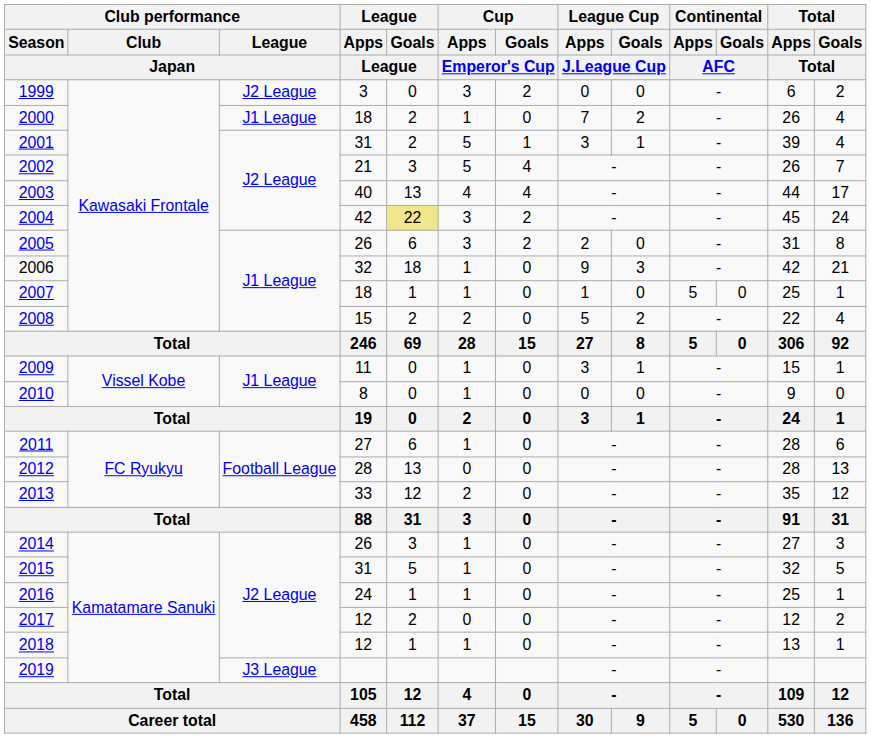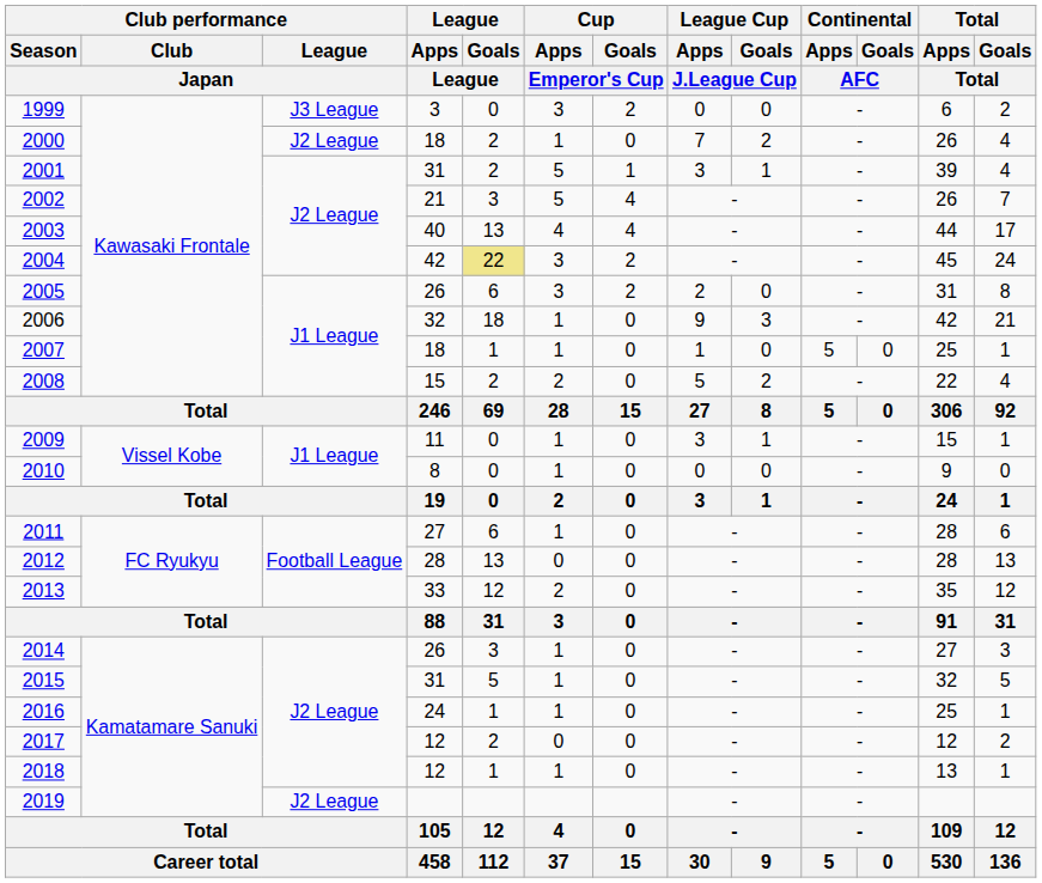 <table class="wikitable" style="text-align:center">
 <tr>
 <th colspan=3>Club performance</th>
 <th colspan=2>League</th>
 <th colspan=2>Cup</th>
 <th colspan=2>League Cup</th>
 <th colspan=2>Continental</th>
 <th colspan=2>Total</th>
 </tr>
 <tr>
 <th>Season</th>
 <th>Club</th>
 <th>League</th>
 <th>Apps</th>
 <th>Goals</th>
 <th>Apps</th>
 <th>Goals</th>
 <th>Apps</th>
 <th>Goals</th>
 <th>Apps</th>
 <th>Goals</th>
 <th>Apps</th>
 <th>Goals</th>
 </tr>
 <tr>
 <th colspan=3>Japan</th>
 <th colspan=2>League</th>
 <th colspan=2><a href='#'>Emperor's Cup</a></th>
 <th colspan=2><a href='#'>J.League Cup</a></th>
 <th colspan=2><a href='#'>AFC</a></th>
 <th colspan=2>Total</th>
 </tr>
 <tr>
 <td><a href='#'>1999</a></td>
 <td rowspan="10"><a href='#'>Kawasaki Frontale</a></td>
-<td><a href='#'>J2 League</a></td>
+<td><a href='#'>J3 League</a></td>
 <td>3</td>
 <td>0</td>
 <td>3</td>
 <td>2</td>
 <td>0</td>
 <td>0</td>
 <td colspan="2">-</td>
 <td>6</td>
 <td>2</td>
 </tr>
 <tr>
 <td><a href='#'>2000</a></td>
-<td><a href='#'>J1 League</a></td>
+<td><a href='#'>J2 League</a></td>
 <td>18</td>
 <td>2</td>
 <td>1</td>
 <td>0</td>
 <td>7</td>
 <td>2</td>
 <td colspan="2">-</td>
 <td>26</td>
 <td>4</td>
 </tr>
 <tr>
 <td><a href='#'>2001</a></td>
 <td rowspan="4"><a href='#'>J2 League</a></td>
 <td>31</td>
 <td>2</td>
 <td>5</td>
 <td>1</td>
 <td>3</td>
 <td>1</td>
 <td colspan="2">-</td>
 <td>39</td>
 <td>4</td>
 </tr>
 <tr>
 <td><a href='#'>2002</a></td>
 <td>21</td>
 <td>3</td>
 <td>5</td>
 <td>4</td>
 <td colspan="2">-</td>
 <td colspan="2">-</td>
 <td>26</td>
 <td>7</td>
 </tr>
 <tr>
 <td><a href='#'>2003</a></td>
 <td>40</td>
 <td>13</td>
 <td>4</td>
 <td>4</td>
 <td colspan="2">-</td>
 <td colspan="2">-</td>
 <td>44</td>
 <td>17</td>
 </tr>
 <tr>
 <td><a href='#'>2004</a></td>
 <td>42</td>
 <td style="background: khaki;">22</td>
 <td>3</td>
 <td>2</td>
 <td colspan="2">-</td>
 <td colspan="2">-</td>
 <td>45</td>
 <td>24</td>
 </tr>
 <tr>
 <td><a href='#'>2005</a></td>
 <td rowspan="4"><a href='#'>J1 League</a></td>
 <td>26</td>
 <td>6</td>
 <td>3</td>
 <td>2</td>
 <td>2</td>
 <td>0</td>
 <td colspan="2">-</td>
 <td>31</td>
 <td>8</td>
 </tr>
 <tr>
 <td>2006</td>
 <td>32</td>
 <td>18</td>
 <td>1</td>
 <td>0</td>
 <td>9</td>
 <td>3</td>
 <td colspan="2">-</td>
 <td>42</td>
 <td>21</td>
 </tr>
 <tr>
 <td><a href='#'>2007</a></td>
 <td>18</td>
 <td>1</td>
 <td>1</td>
 <td>0</td>
 <td>1</td>
 <td>0</td>
 <td>5</td>
 <td>0</td>
 <td>25</td>
 <td>1</td>
 </tr>
 <tr>
 <td><a href='#'>2008</a></td>
 <td>15</td>
 <td>2</td>
 <td>2</td>
 <td>0</td>
 <td>5</td>
 <td>2</td>
 <td colspan="2">-</td>
 <td>22</td>
 <td>4</td>
 </tr>
 <tr>
 <th colspan="3">Total</th>
 <th>246</th>
 <th>69</th>
 <th>28</th>
 <th>15</th>
 <th>27</th>
 <th>8</th>
 <th>5</th>
 <th>0</th>
 <th>306</th>
 <th>92</th>
 </tr>
 <tr>
 <td><a href='#'>2009</a></td>
 <td rowspan="2"><a href='#'>Vissel Kobe</a></td>
 <td rowspan="2"><a href='#'>J1 League</a></td>
 <td>11</td>
 <td>0</td>
 <td>1</td>
 <td>0</td>
 <td>3</td>
 <td>1</td>
 <td colspan="2">-</td>
 <td>15</td>
 <td>1</td>
 </tr>
 <tr>
 <td><a href='#'>2010</a></td>
 <td>8</td>
 <td>0</td>
 <td>1</td>
 <td>0</td>
 <td>0</td>
 <td>0</td>
 <td colspan="2">-</td>
 <td>9</td>
 <td>0</td>
 </tr>
 <tr>
 <th colspan="3">Total</th>
 <th>19</th>
 <th>0</th>
 <th>2</th>
 <th>0</th>
 <th>3</th>
 <th>1</th>
 <th colspan="2">-</th>
 <th>24</th>
 <th>1</th>
 </tr>
 <tr>
 <td><a href='#'>2011</a></td>
 <td rowspan="3"><a href='#'>FC Ryukyu</a></td>
 <td rowspan="3"><a href='#'>Football League</a></td>
 <td>27</td>
 <td>6</td>
 <td>1</td>
 <td>0</td>
 <td colspan="2">-</td>
 <td colspan="2">-</td>
 <td>28</td>
 <td>6</td>
 </tr>
 <tr>
 <td><a href='#'>2012</a></td>
 <td>28</td>
 <td>13</td>
 <td>0</td>
 <td>0</td>
 <td colspan="2">-</td>
 <td colspan="2">-</td>
 <td>28</td>
 <td>13</td>
 </tr>
 <tr>
 <td><a href='#'>2013</a></td>
 <td>33</td>
 <td>12</td>
 <td>2</td>
 <td>0</td>
 <td colspan="2">-</td>
 <td colspan="2">-</td>
 <td>35</td>
 <td>12</td>
 </tr>
 <tr>
 <th colspan="3">Total</th>
 <th>88</th>
 <th>31</th>
 <th>3</th>
 <th>0</th>
 <th colspan="2">-</th>
 <th colspan="2">-</th>
 <th>91</th>
 <th>31</th>
 </tr>
 <tr>
 <td><a href='#'>2014</a></td>
 <td rowspan="6"><a href='#'>Kamatamare Sanuki</a></td>
 <td rowspan="5"><a href='#'>J2 League</a></td>
 <td>26</td>
 <td>3</td>
 <td>1</td>
 <td>0</td>
 <td colspan="2">-</td>
 <td colspan="2">-</td>
 <td>27</td>
 <td>3</td>
 </tr>
 <tr>
 <td><a href='#'>2015</a></td>
 <td>31</td>
 <td>5</td>
 <td>1</td>
 <td>0</td>
 <td colspan="2">-</td>
 <td colspan="2">-</td>
 <td>32</td>
 <td>5</td>
 </tr>
 <tr>
 <td><a href='#'>2016</a></td>
 <td>24</td>
 <td>1</td>
 <td>1</td>
 <td>0</td>
 <td colspan="2">-</td>
 <td colspan="2">-</td>
 <td>25</td>
 <td>1</td>
 </tr>
 <tr>
 <td><a href='#'>2017</a></td>
 <td>12</td>
 <td>2</td>
 <td>0</td>
 <td>0</td>
 <td colspan="2">-</td>
 <td colspan="2">-</td>
 <td>12</td>
 <td>2</td>
 </tr>
 <tr>
 <td><a href='#'>2018</a></td>
 <td>12</td>
 <td>1</td>
 <td>1</td>
 <td>0</td>
 <td colspan="2">-</td>
 <td colspan="2">-</td>
 <td>13</td>
 <td>1</td>
 </tr>
 <tr>
 <td><a href='#'>2019</a></td>
-<td><a href='#'>J3 League</a></td>
+<td><a href='#'>J2 League</a></td>
 <td></td>
 <td></td>
 <td></td>
 <td></td>
 <td colspan="2">-</td>
 <td colspan="2">-</td>
 <td></td>
 <td></td>
 </tr>
 <tr>
 <th colspan="3">Total</th>
 <th>105</th>
 <th>12</th>
 <th>4</th>
 <th>0</th>
 <th colspan="2">-</th>
 <th colspan="2">-</th>
 <th>109</th>
 <th>12</th>
 </tr>
 <tr>
 <th colspan=3>Career total</th>
 <th>458</th>
 <th>112</th>
 <th>37</th>
 <th>15</th>
 <th>30</th>
 <th>9</th>
 <th>5</th>
 <th>0</th>
 <th>530</th>
 <th>136</th>
 </tr>
 </table>
